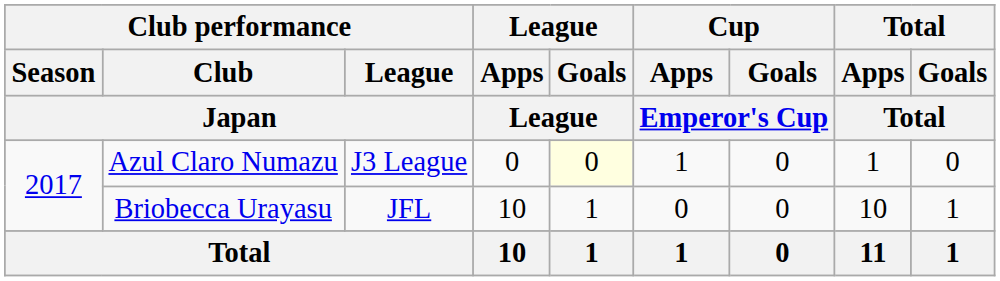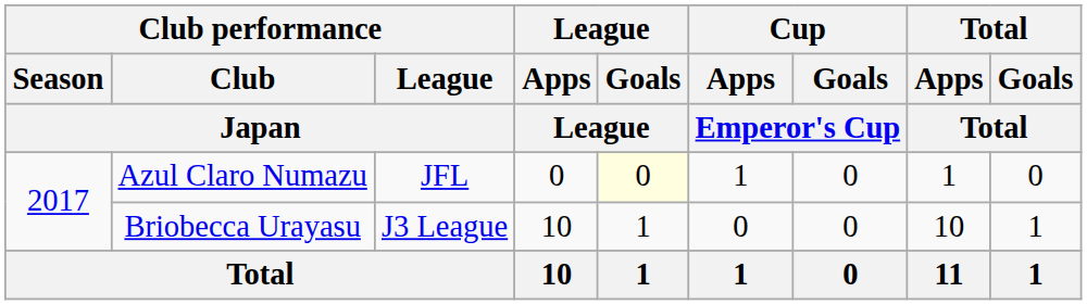 <table class="wikitable" style="text-align:center;">
 <tr>
 <th colspan=3>Club performance</th>
 <th colspan=2>League</th>
 <th colspan=2>Cup</th>
 <th colspan=2>Total</th>
 </tr>
 <tr>
 <th>Season</th>
 <th>Club</th>
 <th>League</th>
 <th>Apps</th>
 <th>Goals</th>
 <th>Apps</th>
 <th>Goals</th>
 <th>Apps</th>
 <th>Goals</th>
 </tr>
 <tr>
 <th colspan=3>Japan</th>
 <th colspan=2>League</th>
 <th colspan=2><a href='#'>Emperor's Cup</a></th>
 <th colspan=2>Total</th>
 </tr>
 <tr>
 <td rowspan="2"><a href='#'>2017</a></td>
 <td><a href='#'>Azul Claro Numazu</a></td>
-<td><a href='#'>J3 League</a></td>
+<td><a href='#'>JFL</a></td>
 <td>0</td>
 <td style="background: lightyellow;">0</td>
 <td>1</td>
 <td>0</td>
 <td>1</td>
 <td>0</td>
 </tr>
 <tr>
 <td><a href='#'>Briobecca Urayasu</a></td>
-<td><a href='#'>JFL</a></td>
+<td><a href='#'>J3 League</a></td>
 <td>10</td>
 <td>1</td>
 <td>0</td>
 <td>0</td>
 <td>10</td>
 <td>1</td>
 </tr>
 <tr>
 <th colspan=3>Total</th>
 <th>10</th>
 <th>1</th>
 <th>1</th>
 <th>0</th>
 <th>11</th>
 <th>1</th>
 </tr>
 </table>
